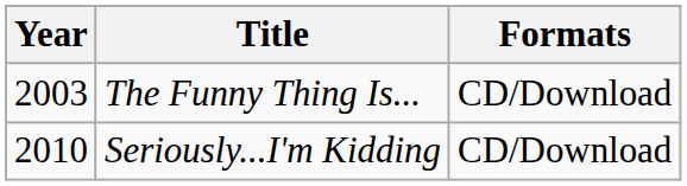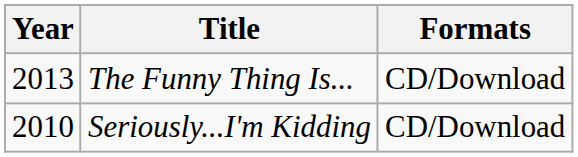 <table class="wikitable">
 <tr>
 <th>Year</th>
 <th>Title</th>
 <th>Formats</th>
 </tr>
 <tr>
-<td>2003</td>
+<td>2013</td>
 <td><em>The Funny Thing Is...</em></td>
 <td>CD/Download</td>
 </tr>
 <tr>
 <td>2010</td>
 <td><em>Seriously...I'm Kidding</em></td>
 <td>CD/Download</td>
 </tr>
 </table>
